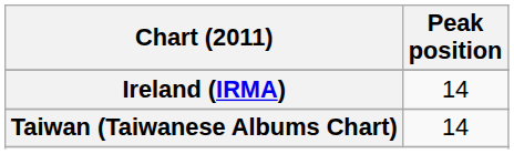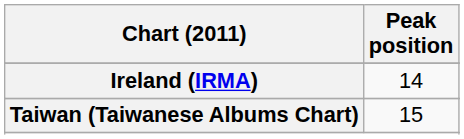 <table class="wikitable sortable plainrowheaders" style="text-align:center;">
 <tr>
 <th scope="col">Chart (2011)</th>
 <th scope="col">Peak<br>position</th>
 </tr>
 <tr>
 </tr>
 <tr>
 </tr>
 <tr>
 </tr>
 <tr>
 </tr>
 <tr>
 </tr>
 <tr>
 </tr>
 <tr>
 </tr>
 <tr>
 </tr>
 <tr>
 </tr>
 <tr>
 <th scope="row">Ireland (<a href='#'>IRMA</a>)</th>
 <td style="text-align:center;">14</td>
 </tr>
 <tr>
 </tr>
 <tr>
 </tr>
 <tr>
 </tr>
 <tr>
 </tr>
 <tr>
 </tr>
 <tr>
 <th scope="row">Taiwan (Taiwanese Albums Chart)</th>
-<td style="text-align:center;">14</td>
+<td style="text-align:center;">15</td>
 </tr>
 <tr>
 </tr>
 <tr>
 </tr>
 <tr>
 </tr>
 <tr>
 </tr>
 <tr>
 </tr>
 <tr>
 </tr>
 </table>
